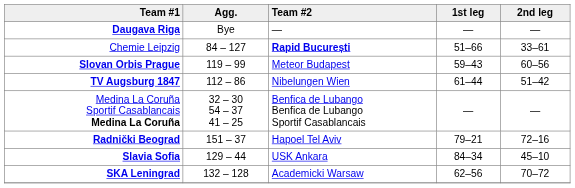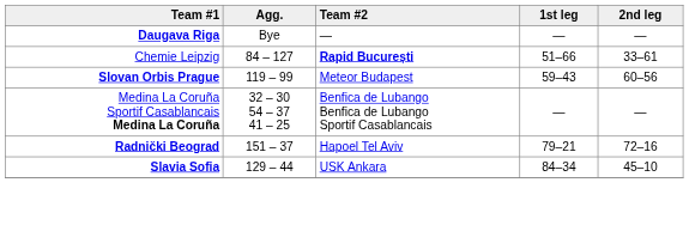 <table border=1 cellspacing=0 cellpadding=4 style="border-collapse: collapse;" width=70%>
 <tr bgcolor="efefef">
 <th align=right>Team #1</th>
 <th>Agg.</th>
 <th align=left>Team #2</th>
 <th>1st leg</th>
 <th>2nd leg</th>
 </tr>
 <tr>
 <td align=right><strong><a href='#'>Daugava Riga</a></strong> </td>
 <td align=center>Bye</td>
 <td>—</td>
 <td align=center>—</td>
 <td align=center>—</td>
 </tr>
 <tr>
 <td align=right><a href='#'>Chemie Leipzig</a> </td>
 <td align=center>84 – 127</td>
 <td> <strong><a href='#'>Rapid București</a></strong></td>
 <td align=center>51–66</td>
 <td align=center>33–61</td>
 </tr>
 <tr>
 <td align=right><strong><a href='#'>Slovan Orbis Prague</a></strong> </td>
 <td align=center>119 – 99</td>
 <td> <a href='#'>Meteor Budapest</a></td>
 <td align=center>59–43</td>
 <td align=center>60–56</td>
 </tr>
 <tr>
-<td align=right><strong><a href='#'>TV Augsburg 1847</a></strong> </td>
-<td align=center>112 – 86</td>
-<td> <a href='#'>Nibelungen Wien</a></td>
-<td align=center>61–44</td>
-<td align=center>51–42</td>
-</tr>
-<tr>
 <td align=right><a href='#'>Medina La Coruña</a> <br><a href='#'>Sportif Casablancais</a> <br><strong>Medina La Coruña</strong> </td>
 <td align=center>32 – 30<br>54 – 37<br>41 – 25</td>
 <td> <a href='#'>Benfica de Lubango</a><br> Benfica de Lubango<br> Sportif Casablancais</td>
 <td align=center>—</td>
 <td align=center>—</td>
 </tr>
 <tr>
 <td align=right><strong><a href='#'>Radnički Beograd</a></strong> </td>
 <td align=center>151 – 37</td>
 <td> <a href='#'>Hapoel Tel Aviv</a></td>
 <td align=center>79–21</td>
 <td align=center>72–16</td>
 </tr>
 <tr>
 <td align=right><strong><a href='#'>Slavia Sofia</a></strong> </td>
 <td align=center>129 – 44</td>
 <td> <a href='#'>USK Ankara</a></td>
 <td align=center>84–34</td>
 <td align=center>45–10</td>
 </tr>
 <tr>
-<td align=right><strong><a href='#'>SKA Leningrad</a></strong> </td>
-<td align=center>132 – 128</td>
-<td> <a href='#'>Academicki Warsaw</a></td>
-<td align=center>62–56</td>
-<td align=center>70–72</td>
-</tr>
-<tr>
 </tr>
 </table>
